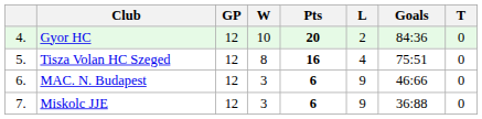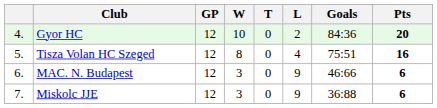 <table class="wikitable">
 <tr>
 <th width="30"></th>
 <th width="200">Club</th>
 <th width="30">GP</th>
 <th width="30">W</th>
-<th width="70">Pts</th>
+<th width="30">T</th>
 <th width="30">L</th>
 <th width="70">Goals</th>
-<th width="30">T</th>
+<th width="70">Pts</th>
 </tr>
 <tr bgcolor="#e6fae6" align="center">
 <td>4.</td>
 <td align="left"><a href='#'>Gyor HC</a></td>
 <td>12</td>
 <td>10</td>
-<td><strong>20</strong></td>
+<td>0</td>
 <td>2</td>
 <td>84:36</td>
-<td>0</td>
+<td><strong>20</strong></td>
 </tr>
 <tr bgcolor="#FFFFFF" align="center">
 <td>5.</td>
 <td align="left"><a href='#'>Tisza Volan HC Szeged</a></td>
 <td>12</td>
 <td>8</td>
-<td><strong>16</strong></td>
+<td>0</td>
 <td>4</td>
 <td>75:51</td>
-<td>0</td>
+<td><strong>16</strong></td>
 </tr>
 <tr bgcolor="#FFFFFF" align="center">
 <td>6.</td>
 <td align="left"><a href='#'>MAC. N. Budapest</a></td>
 <td>12</td>
 <td>3</td>
-<td><strong>6</strong></td>
+<td>0</td>
 <td>9</td>
 <td>46:66</td>
-<td>0</td>
+<td><strong>6</strong></td>
 </tr>
 <tr bgcolor="#FFFFFF" align="center">
 <td>7.</td>
 <td align="left"><a href='#'>Miskolc JJE</a></td>
 <td>12</td>
 <td>3</td>
-<td><strong>6</strong></td>
+<td>0</td>
 <td>9</td>
 <td>36:88</td>
-<td>0</td>
+<td><strong>6</strong></td>
 </tr>
 </table>
